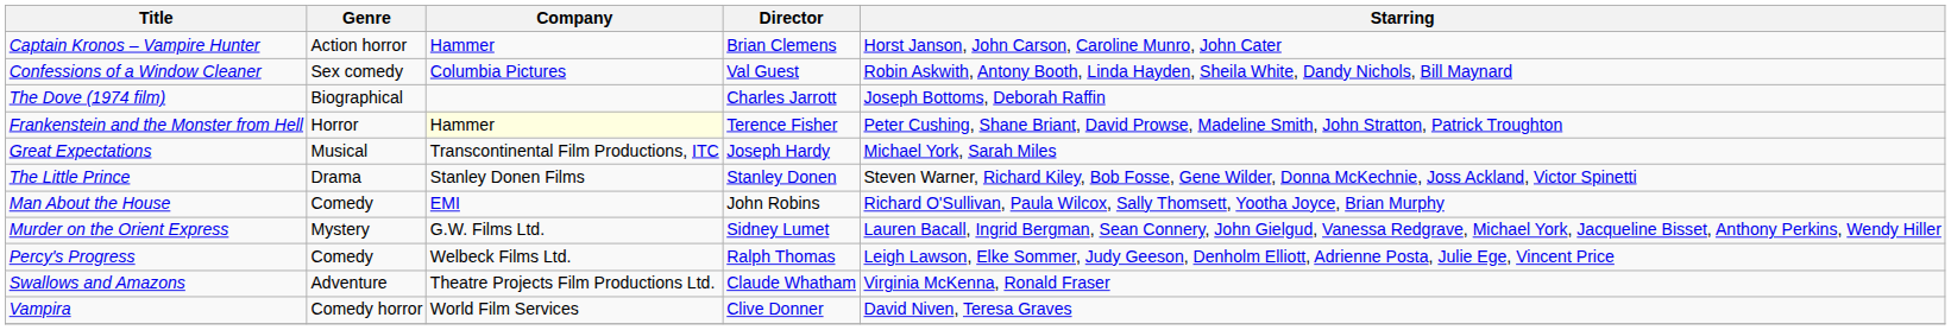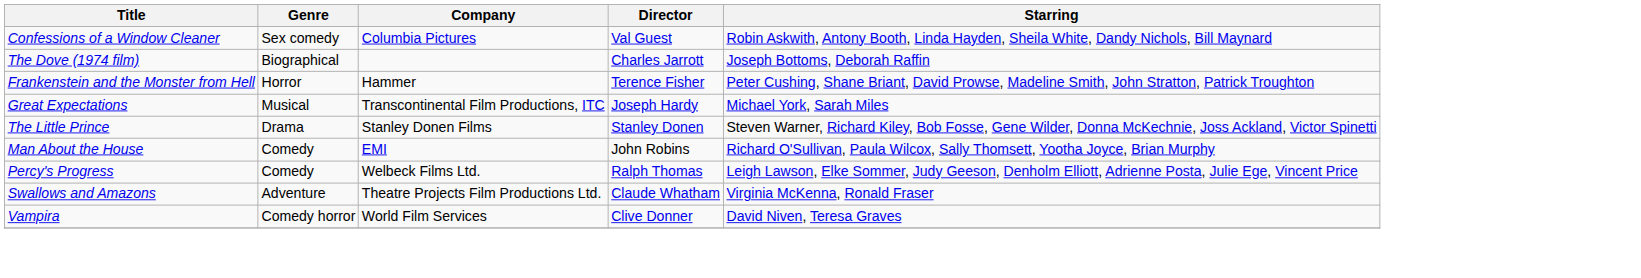 <table class="wikitable unsortable">
 <tr>
 <th>Title</th>
 <th>Genre</th>
 <th>Company</th>
 <th>Director</th>
 <th>Starring</th>
-</tr>
-<tr>
-<td><em><a href='#'>Captain Kronos – Vampire Hunter</a></em></td>
-<td>Action horror</td>
-<td><a href='#'>Hammer</a></td>
-<td><a href='#'>Brian Clemens</a></td>
-<td><a href='#'>Horst Janson</a>, <a href='#'>John Carson</a>, <a href='#'>Caroline Munro</a>, <a href='#'>John Cater</a></td>
 </tr>
 <tr>
 <td><em><a href='#'>Confessions of a Window Cleaner</a></em></td>
 <td>Sex comedy</td>
 <td><a href='#'>Columbia Pictures</a></td>
 <td><a href='#'>Val Guest</a></td>
 <td><a href='#'>Robin Askwith</a>, <a href='#'>Antony Booth</a>, <a href='#'>Linda Hayden</a>, <a href='#'>Sheila White</a>, <a href='#'>Dandy Nichols</a>, <a href='#'>Bill Maynard</a></td>
 </tr>
 <tr>
 <td><em><a href='#'>The Dove (1974 film)</a></em></td>
 <td>Biographical</td>
 <td></td>
 <td><a href='#'>Charles Jarrott</a></td>
 <td><a href='#'>Joseph Bottoms</a>, <a href='#'>Deborah Raffin</a></td>
 </tr>
 <tr>
 <td><em><a href='#'>Frankenstein and the Monster from Hell</a></em></td>
 <td>Horror</td>
-<td style="background: lightyellow;">Hammer</td>
+<td>Hammer</td>
 <td><a href='#'>Terence Fisher</a></td>
 <td><a href='#'>Peter Cushing</a>, <a href='#'>Shane Briant</a>, <a href='#'>David Prowse</a>, <a href='#'>Madeline Smith</a>, <a href='#'>John Stratton</a>, <a href='#'>Patrick Troughton</a></td>
 </tr>
 <tr>
 <td><em><a href='#'>Great Expectations</a></em></td>
 <td>Musical</td>
 <td>Transcontinental Film Productions, <a href='#'>ITC</a></td>
 <td><a href='#'>Joseph Hardy</a></td>
 <td><a href='#'>Michael York</a>, <a href='#'>Sarah Miles</a></td>
 </tr>
 <tr>
 <td><em><a href='#'>The Little Prince</a></em></td>
 <td>Drama</td>
 <td>Stanley Donen Films</td>
 <td><a href='#'>Stanley Donen</a></td>
 <td>Steven Warner, <a href='#'>Richard Kiley</a>, <a href='#'>Bob Fosse</a>, <a href='#'>Gene Wilder</a>, <a href='#'>Donna McKechnie</a>, <a href='#'>Joss Ackland</a>, <a href='#'>Victor Spinetti</a></td>
 </tr>
 <tr>
 <td><em><a href='#'>Man About the House</a></em></td>
 <td>Comedy</td>
 <td><a href='#'>EMI</a></td>
 <td>John Robins</td>
 <td><a href='#'>Richard O'Sullivan</a>, <a href='#'>Paula Wilcox</a>, <a href='#'>Sally Thomsett</a>, <a href='#'>Yootha Joyce</a>, <a href='#'>Brian Murphy</a></td>
 </tr>
 <tr>
-<td><em><a href='#'>Murder on the Orient Express</a></em></td>
-<td>Mystery</td>
-<td>G.W. Films Ltd.</td>
-<td><a href='#'>Sidney Lumet</a></td>
-<td><a href='#'>Lauren Bacall</a>, <a href='#'>Ingrid Bergman</a>, <a href='#'>Sean Connery</a>, <a href='#'>John Gielgud</a>, <a href='#'>Vanessa Redgrave</a>, <a href='#'>Michael York</a>, <a href='#'>Jacqueline Bisset</a>, <a href='#'>Anthony Perkins</a>, <a href='#'>Wendy Hiller</a></td>
-</tr>
-<tr>
 <td><em><a href='#'>Percy's Progress</a></em></td>
 <td>Comedy</td>
 <td>Welbeck Films Ltd.</td>
 <td><a href='#'>Ralph Thomas</a></td>
 <td><a href='#'>Leigh Lawson</a>, <a href='#'>Elke Sommer</a>, <a href='#'>Judy Geeson</a>, <a href='#'>Denholm Elliott</a>, <a href='#'>Adrienne Posta</a>, <a href='#'>Julie Ege</a>, <a href='#'>Vincent Price</a></td>
 </tr>
 <tr>
 <td><em><a href='#'>Swallows and Amazons</a></em></td>
 <td>Adventure</td>
 <td>Theatre Projects Film Productions Ltd.</td>
 <td><a href='#'>Claude Whatham</a></td>
 <td><a href='#'>Virginia McKenna</a>, <a href='#'>Ronald Fraser</a></td>
 </tr>
 <tr>
 <td><em><a href='#'>Vampira</a></em></td>
 <td>Comedy horror</td>
 <td>World Film Services</td>
 <td><a href='#'>Clive Donner</a></td>
 <td><a href='#'>David Niven</a>, <a href='#'>Teresa Graves</a></td>
 </tr>
 <tr>
 </tr>
 </table>
